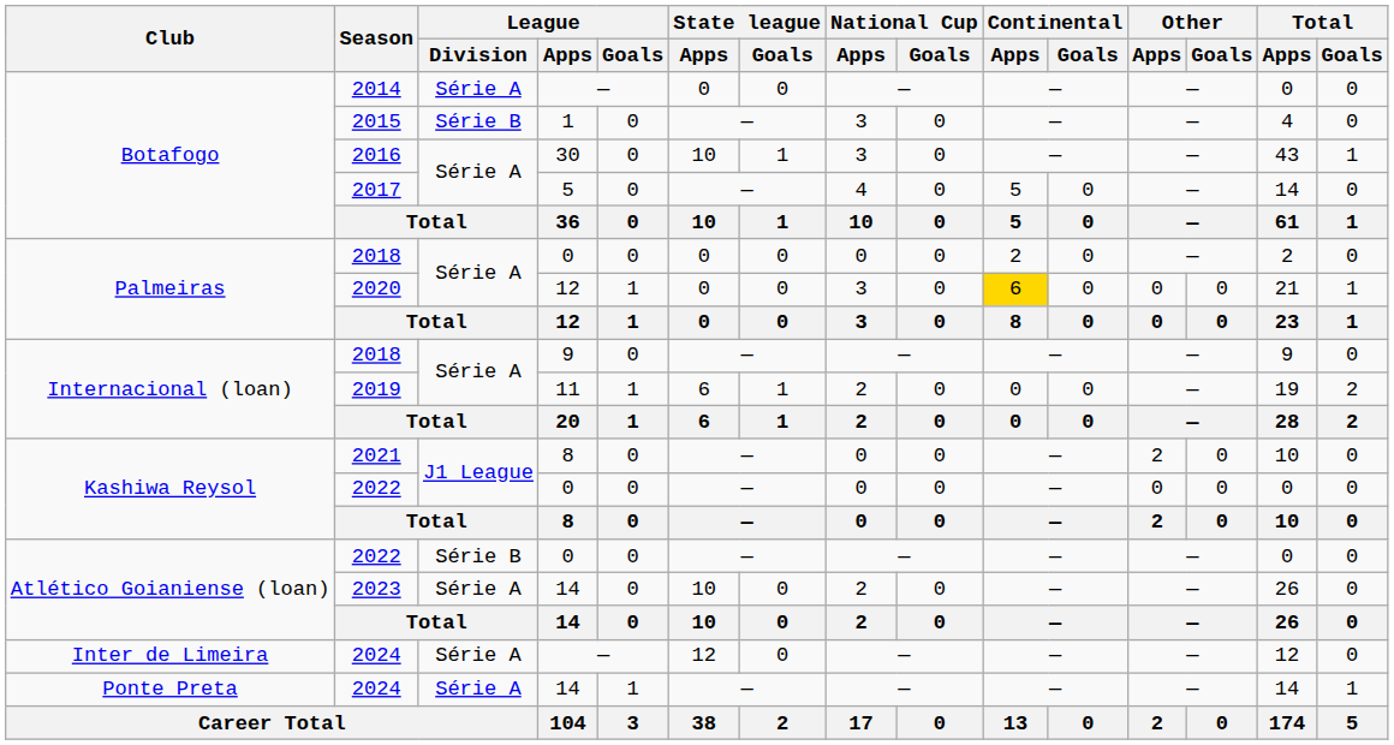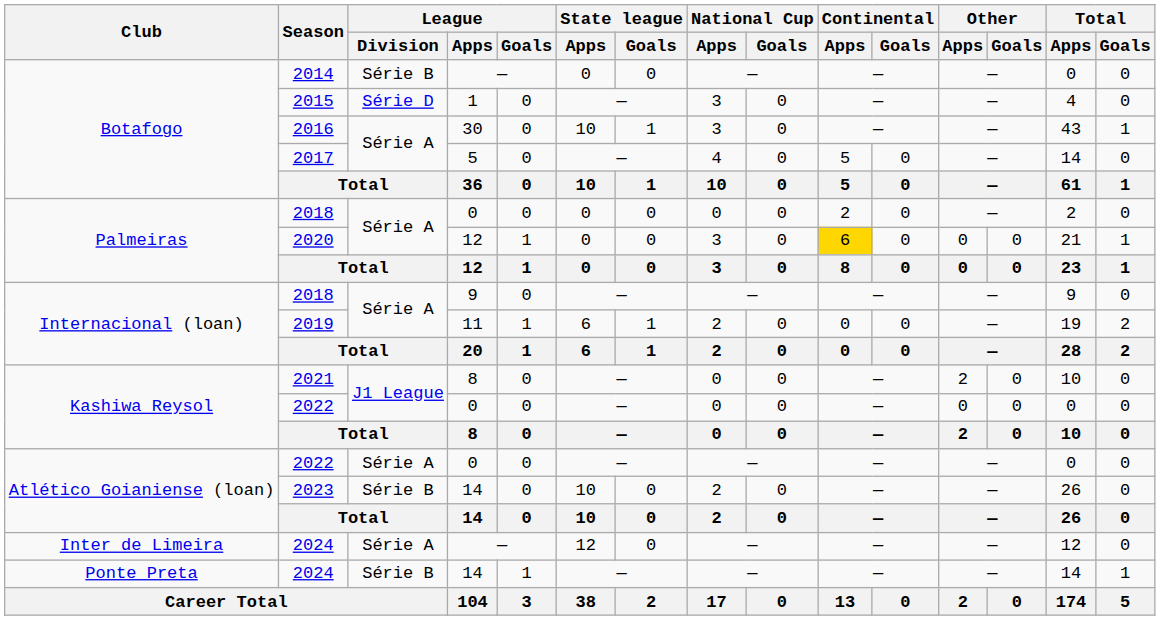 <table class="wikitable" style="text-align: center">
 <tr>
 <th rowspan="2">Club</th>
 <th rowspan="2">Season</th>
 <th colspan="3">League</th>
 <th colspan="2">State league</th>
 <th colspan="2">National Cup</th>
 <th colspan="2">Continental</th>
 <th colspan="2">Other</th>
 <th colspan="2">Total</th>
 </tr>
 <tr>
 <th>Division</th>
 <th>Apps</th>
 <th>Goals</th>
 <th>Apps</th>
 <th>Goals</th>
 <th>Apps</th>
 <th>Goals</th>
 <th>Apps</th>
 <th>Goals</th>
 <th>Apps</th>
 <th>Goals</th>
 <th>Apps</th>
 <th>Goals</th>
 </tr>
 <tr>
 <td rowspan="5"><a href='#'>Botafogo</a></td>
 <td><a href='#'>2014</a></td>
-<td><a href='#'>Série A</a></td>
+<td>Série B</td>
 <td colspan="2">—</td>
 <td>0</td>
 <td>0</td>
 <td colspan="2">—</td>
 <td colspan="2">—</td>
 <td colspan="2">—</td>
 <td>0</td>
 <td>0</td>
 </tr>
 <tr>
 <td><a href='#'>2015</a></td>
-<td><a href='#'>Série B</a></td>
+<td><a href='#'>Série D</a></td>
 <td>1</td>
 <td>0</td>
 <td colspan="2">—</td>
 <td>3</td>
 <td>0</td>
 <td colspan="2">—</td>
 <td colspan="2">—</td>
 <td>4</td>
 <td>0</td>
 </tr>
 <tr>
 <td><a href='#'>2016</a></td>
 <td rowspan="2">Série A</td>
 <td>30</td>
 <td>0</td>
 <td>10</td>
 <td>1</td>
 <td>3</td>
 <td>0</td>
 <td colspan="2">—</td>
 <td colspan="2">—</td>
 <td>43</td>
 <td>1</td>
 </tr>
 <tr>
 <td><a href='#'>2017</a></td>
 <td>5</td>
 <td>0</td>
 <td colspan="2">—</td>
 <td>4</td>
 <td>0</td>
 <td>5</td>
 <td>0</td>
 <td colspan="2">—</td>
 <td>14</td>
 <td>0</td>
 </tr>
 <tr>
 <th colspan="2">Total</th>
 <th>36</th>
 <th>0</th>
 <th>10</th>
 <th>1</th>
 <th>10</th>
 <th>0</th>
 <th>5</th>
 <th>0</th>
 <th colspan="2">—</th>
 <th>61</th>
 <th>1</th>
 </tr>
 <tr>
 <td rowspan="3"><a href='#'>Palmeiras</a></td>
 <td><a href='#'>2018</a></td>
 <td rowspan="2">Série A</td>
 <td>0</td>
 <td>0</td>
 <td>0</td>
 <td>0</td>
 <td>0</td>
 <td>0</td>
 <td>2</td>
 <td>0</td>
 <td colspan="2">—</td>
 <td>2</td>
 <td>0</td>
 </tr>
 <tr>
 <td><a href='#'>2020</a></td>
 <td>12</td>
 <td>1</td>
 <td>0</td>
 <td>0</td>
 <td>3</td>
 <td>0</td>
 <td style="background: gold;">6</td>
 <td>0</td>
 <td>0</td>
 <td>0</td>
 <td>21</td>
 <td>1</td>
 </tr>
 <tr>
 <th colspan="2">Total</th>
 <th>12</th>
 <th>1</th>
 <th>0</th>
 <th>0</th>
 <th>3</th>
 <th>0</th>
 <th>8</th>
 <th>0</th>
 <th>0</th>
 <th>0</th>
 <th>23</th>
 <th>1</th>
 </tr>
 <tr>
 <td rowspan="3"><a href='#'>Internacional</a> (loan)</td>
 <td><a href='#'>2018</a></td>
 <td rowspan="2">Série A</td>
 <td>9</td>
 <td>0</td>
 <td colspan="2">—</td>
 <td colspan="2">—</td>
 <td colspan="2">—</td>
 <td colspan="2">—</td>
 <td>9</td>
 <td>0</td>
 </tr>
 <tr>
 <td><a href='#'>2019</a></td>
 <td>11</td>
 <td>1</td>
 <td>6</td>
 <td>1</td>
 <td>2</td>
 <td>0</td>
 <td>0</td>
 <td>0</td>
 <td colspan="2">—</td>
 <td>19</td>
 <td>2</td>
 </tr>
 <tr>
 <th colspan="2">Total</th>
 <th>20</th>
 <th>1</th>
 <th>6</th>
 <th>1</th>
 <th>2</th>
 <th>0</th>
 <th>0</th>
 <th>0</th>
 <th colspan="2">—</th>
 <th>28</th>
 <th>2</th>
 </tr>
 <tr>
 <td rowspan="3"><a href='#'>Kashiwa Reysol</a></td>
 <td><a href='#'>2021</a></td>
 <td rowspan="2"><a href='#'>J1 League</a></td>
 <td>8</td>
 <td>0</td>
 <td colspan="2">—</td>
 <td>0</td>
 <td>0</td>
 <td colspan="2">—</td>
 <td>2</td>
 <td>0</td>
 <td>10</td>
 <td>0</td>
 </tr>
 <tr>
 <td><a href='#'>2022</a></td>
 <td>0</td>
 <td>0</td>
 <td colspan="2">—</td>
 <td>0</td>
 <td>0</td>
 <td colspan="2">—</td>
 <td>0</td>
 <td>0</td>
 <td>0</td>
 <td>0</td>
 </tr>
 <tr>
 <th colspan="2">Total</th>
 <th>8</th>
 <th>0</th>
 <th colspan="2">—</th>
 <th>0</th>
 <th>0</th>
 <th colspan="2">—</th>
 <th>2</th>
 <th>0</th>
 <th>10</th>
 <th>0</th>
 </tr>
 <tr>
 <td rowspan="3"><a href='#'>Atlético Goianiense</a> (loan)</td>
 <td><a href='#'>2022</a></td>
-<td>Série B</td>
+<td>Série A</td>
 <td>0</td>
 <td>0</td>
 <td colspan="2">—</td>
 <td colspan="2">—</td>
 <td colspan="2">—</td>
 <td colspan="2">—</td>
 <td>0</td>
 <td>0</td>
 </tr>
 <tr>
 <td><a href='#'>2023</a></td>
-<td>Série A</td>
+<td>Série B</td>
 <td>14</td>
 <td>0</td>
 <td>10</td>
 <td>0</td>
 <td>2</td>
 <td>0</td>
 <td colspan="2">—</td>
 <td colspan="2">—</td>
 <td>26</td>
 <td>0</td>
 </tr>
 <tr>
 <th colspan="2">Total</th>
 <th>14</th>
 <th>0</th>
 <th>10</th>
 <th>0</th>
 <th>2</th>
 <th>0</th>
 <th colspan="2">—</th>
 <th colspan="2">—</th>
 <th>26</th>
 <th>0</th>
 </tr>
 <tr>
 <td><a href='#'>Inter de Limeira</a></td>
 <td><a href='#'>2024</a></td>
 <td>Série A</td>
 <td colspan="2">—</td>
 <td>12</td>
 <td>0</td>
 <td colspan="2">—</td>
 <td colspan="2">—</td>
 <td colspan="2">—</td>
 <td>12</td>
 <td>0</td>
 </tr>
 <tr>
 <td><a href='#'>Ponte Preta</a></td>
 <td><a href='#'>2024</a></td>
-<td><a href='#'>Série A</a></td>
+<td>Série B</td>
 <td>14</td>
 <td>1</td>
 <td colspan="2">—</td>
 <td colspan="2">—</td>
 <td colspan="2">—</td>
 <td colspan="2">—</td>
 <td>14</td>
 <td>1</td>
 </tr>
 <tr>
 <th colspan="3">Career Total</th>
 <th>104</th>
 <th>3</th>
 <th>38</th>
 <th>2</th>
 <th>17</th>
 <th>0</th>
 <th>13</th>
 <th>0</th>
 <th>2</th>
 <th>0</th>
 <th>174</th>
 <th>5</th>
 </tr>
 </table>
